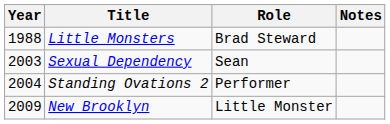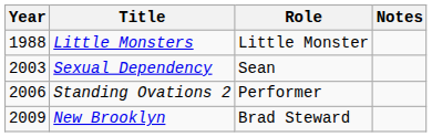 <table class="wikitable sortable">
 <tr>
 <th>Year</th>
 <th>Title</th>
 <th>Role</th>
 <th>Notes</th>
 </tr>
 <tr>
 <td>1988</td>
 <td><em><a href='#'>Little Monsters</a></em></td>
-<td>Brad Steward</td>
+<td>Little Monster</td>
 <td></td>
 </tr>
 <tr>
 <td>2003</td>
 <td><a href='#'><em>Sexual Dependency</em></a></td>
 <td>Sean</td>
 <td></td>
 </tr>
 <tr>
-<td>2004</td>
+<td>2006</td>
 <td><em>Standing Ovations 2</em></td>
 <td>Performer</td>
 <td></td>
 </tr>
 <tr>
 <td>2009</td>
 <td><em><a href='#'>New Brooklyn</a></em></td>
-<td>Little Monster</td>
+<td>Brad Steward</td>
 <td></td>
 </tr>
 </table>
